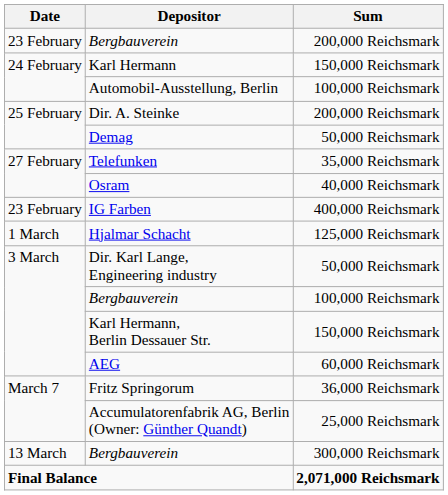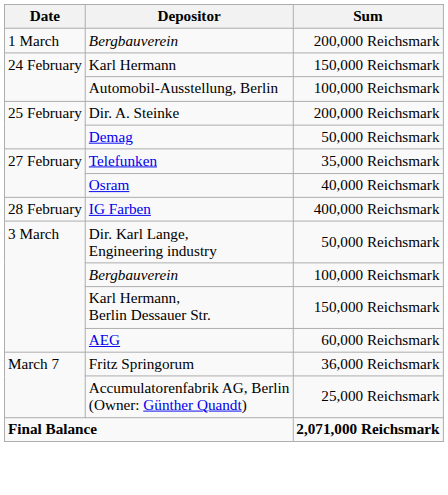 <table class="wikitable">
 <tr class="background">
 <th>Date</th>
 <th>Depositor</th>
 <th>Sum</th>
 </tr>
 <tr>
-<td align="left">23 February</td>
+<td align="left">1 March</td>
 <td align="left"><em>Bergbauverein</em></td>
 <td align="right">200,000 Reichsmark</td>
 </tr>
 <tr>
 <td align="left" rowspan="2" valign="top">24 February</td>
 <td align="left">Karl Hermann</td>
 <td align="right">150,000 Reichsmark</td>
 </tr>
 <tr>
 <td align="left">Automobil-Ausstellung, Berlin</td>
 <td align="right">100,000 Reichsmark</td>
 </tr>
 <tr>
 <td align="left" rowspan="2" valign="top">25 February</td>
 <td align="left">Dir. A. Steinke</td>
 <td align="right">200,000 Reichsmark</td>
 </tr>
 <tr>
 <td align="left"><a href='#'>Demag</a></td>
 <td align="right">50,000 Reichsmark</td>
 </tr>
 <tr>
 <td align="left" rowspan="2" valign="top">27 February</td>
 <td align="left"><a href='#'>Telefunken</a></td>
 <td align="right">35,000 Reichsmark</td>
 </tr>
 <tr>
 <td align="left"><a href='#'>Osram</a></td>
 <td align="right">40,000 Reichsmark</td>
 </tr>
 <tr>
-<td align="left">23 February</td>
+<td align="left">28 February</td>
 <td align="left"><a href='#'>IG Farben</a></td>
 <td align="right">400,000 Reichsmark</td>
-</tr>
-<tr>
-<td align="left">1 March</td>
-<td align="left"><a href='#'>Hjalmar Schacht</a></td>
-<td align="right">125,000 Reichsmark</td>
 </tr>
 <tr>
 <td align="left" rowspan="4" valign="top">3 March</td>
 <td align="left">Dir. Karl Lange, <br>Engineering industry</td>
 <td align="right">50,000 Reichsmark</td>
 </tr>
 <tr>
 <td align="left"><em>Bergbauverein</em></td>
 <td align="right">100,000 Reichsmark</td>
 </tr>
 <tr>
 <td align="left">Karl Hermann, <br>Berlin Dessauer Str.</td>
 <td align="right">150,000 Reichsmark</td>
 </tr>
 <tr>
 <td align="left"><a href='#'>AEG</a></td>
 <td align="right">60,000 Reichsmark</td>
 </tr>
 <tr>
 <td align="left" rowspan="2" valign="top">March 7</td>
 <td align="left">Fritz Springorum</td>
 <td align="right">36,000 Reichsmark</td>
 </tr>
 <tr>
 <td align="left">Accumulatorenfabrik AG, Berlin <br>(Owner: <a href='#'>Günther Quandt</a>)</td>
 <td align="right">25,000 Reichsmark</td>
 </tr>
 <tr>
-<td align="left">13 March</td>
-<td align="left"><em>Bergbauverein</em></td>
-<td align="right">300,000 Reichsmark</td>
-</tr>
-<tr>
 <td align="left" colspan="2"><strong>Final Balance</strong></td>
 <td align="right"><strong>2,071,000 Reichsmark</strong></td>
 </tr>
 </table>
